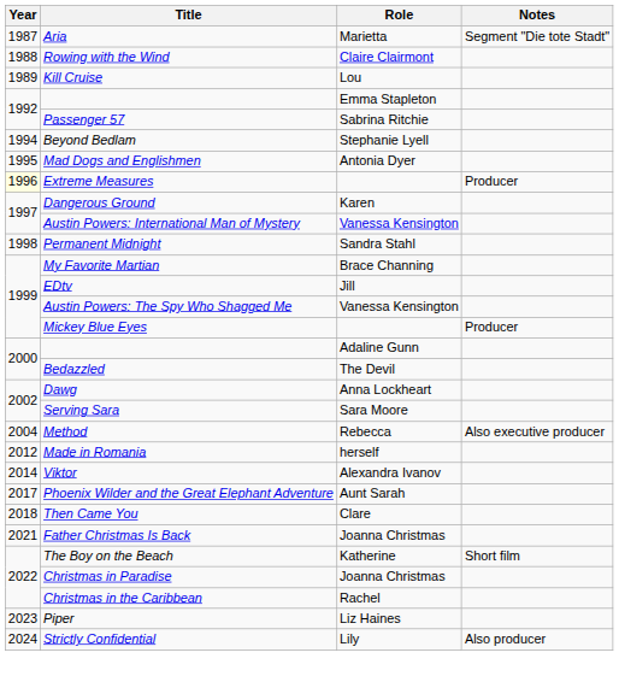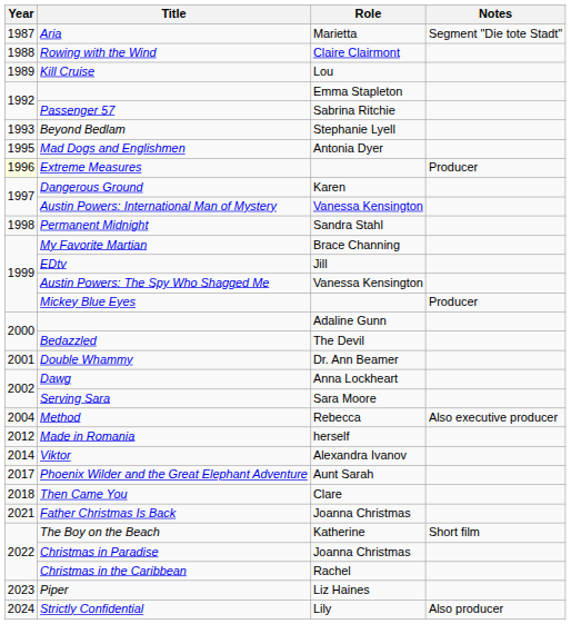 <table class="wikitable sortable">
 <tr>
 <th>Year</th>
 <th>Title</th>
 <th>Role</th>
 <th class="unsortable">Notes</th>
 </tr>
 <tr>
 <td>1987</td>
 <td><em><a href='#'>Aria</a></em></td>
 <td>Marietta</td>
 <td>Segment "Die tote Stadt"</td>
 </tr>
 <tr>
 <td>1988</td>
 <td><em><a href='#'>Rowing with the Wind</a></em></td>
 <td><a href='#'>Claire Clairmont</a></td>
 <td></td>
 </tr>
 <tr>
 <td>1989</td>
 <td><em><a href='#'>Kill Cruise</a></em></td>
 <td>Lou</td>
 <td></td>
 </tr>
 <tr>
 <td rowspan=2>1992</td>
 <td><em></em></td>
 <td>Emma Stapleton</td>
 <td></td>
 </tr>
 <tr>
 <td><em><a href='#'>Passenger 57</a></em></td>
 <td>Sabrina Ritchie</td>
 <td></td>
 </tr>
 <tr>
-<td>1994</td>
+<td>1993</td>
 <td><em>Beyond Bedlam</em></td>
 <td>Stephanie Lyell</td>
 <td></td>
 </tr>
 <tr>
 <td>1995</td>
 <td><em><a href='#'>Mad Dogs and Englishmen</a></em></td>
 <td>Antonia Dyer</td>
 <td></td>
 </tr>
 <tr>
 <td style="background: lightyellow;">1996</td>
 <td><em><a href='#'>Extreme Measures</a></em></td>
 <td></td>
 <td>Producer</td>
 </tr>
 <tr>
 <td rowspan=2>1997</td>
 <td><em><a href='#'>Dangerous Ground</a></em></td>
 <td>Karen</td>
 <td></td>
 </tr>
 <tr>
 <td><em><a href='#'>Austin Powers: International Man of Mystery</a></em></td>
 <td><a href='#'>Vanessa Kensington</a></td>
 <td></td>
 </tr>
 <tr>
 <td>1998</td>
 <td><em><a href='#'>Permanent Midnight</a></em></td>
 <td>Sandra Stahl</td>
 <td></td>
 </tr>
 <tr>
 <td rowspan="4">1999</td>
 <td><em><a href='#'>My Favorite Martian</a></em></td>
 <td>Brace Channing</td>
 <td></td>
 </tr>
 <tr>
 <td><em><a href='#'>EDtv</a></em></td>
 <td>Jill</td>
 <td></td>
 </tr>
 <tr>
 <td><em><a href='#'>Austin Powers: The Spy Who Shagged Me</a></em></td>
 <td>Vanessa Kensington</td>
 <td></td>
 </tr>
 <tr>
 <td><em><a href='#'>Mickey Blue Eyes</a></em></td>
 <td></td>
 <td>Producer</td>
 </tr>
 <tr>
 <td rowspan=2>2000</td>
 <td><em></em></td>
 <td>Adaline Gunn</td>
 <td></td>
 </tr>
 <tr>
 <td><em><a href='#'>Bedazzled</a></em></td>
 <td>The Devil</td>
+<td></td>
+</tr>
+<tr>
+<td>2001</td>
+<td><em><a href='#'>Double Whammy</a></em></td>
+<td>Dr. Ann Beamer</td>
 <td></td>
 </tr>
 <tr>
 <td rowspan=2>2002</td>
 <td><em><a href='#'>Dawg</a></em></td>
 <td>Anna Lockheart</td>
 <td></td>
 </tr>
 <tr>
 <td><em><a href='#'>Serving Sara</a></em></td>
 <td>Sara Moore</td>
 <td></td>
 </tr>
 <tr>
 <td>2004</td>
 <td><em><a href='#'>Method</a></em></td>
 <td>Rebecca</td>
 <td>Also executive producer</td>
 </tr>
 <tr>
 <td>2012</td>
 <td><em><a href='#'>Made in Romania</a></em></td>
 <td>herself</td>
 <td></td>
 </tr>
 <tr>
 <td>2014</td>
 <td><em><a href='#'>Viktor</a></em></td>
 <td>Alexandra Ivanov</td>
 <td></td>
 </tr>
 <tr>
 <td>2017</td>
 <td><em><a href='#'>Phoenix Wilder and the Great Elephant Adventure</a></em></td>
 <td>Aunt Sarah</td>
 <td></td>
 </tr>
 <tr>
 <td>2018</td>
 <td><a href='#'><em>Then Came You</em></a></td>
 <td>Clare</td>
 <td></td>
 </tr>
 <tr>
 <td>2021</td>
 <td><em><a href='#'>Father Christmas Is Back</a></em></td>
 <td>Joanna Christmas</td>
 <td></td>
 </tr>
 <tr>
 <td rowspan=3>2022</td>
 <td><em>The Boy on the Beach</em></td>
 <td>Katherine</td>
 <td>Short film</td>
 </tr>
 <tr>
 <td><em><a href='#'>Christmas in Paradise</a></em></td>
 <td>Joanna Christmas</td>
 <td></td>
 </tr>
 <tr>
 <td><em><a href='#'>Christmas in the Caribbean</a></em></td>
 <td>Rachel</td>
 <td></td>
 </tr>
 <tr>
 <td>2023</td>
 <td><em>Piper</em></td>
 <td>Liz Haines</td>
 <td></td>
 </tr>
 <tr>
 <td>2024</td>
 <td><em><a href='#'>Strictly Confidential</a></em></td>
 <td>Lily</td>
 <td>Also producer</td>
 </tr>
 </table>
